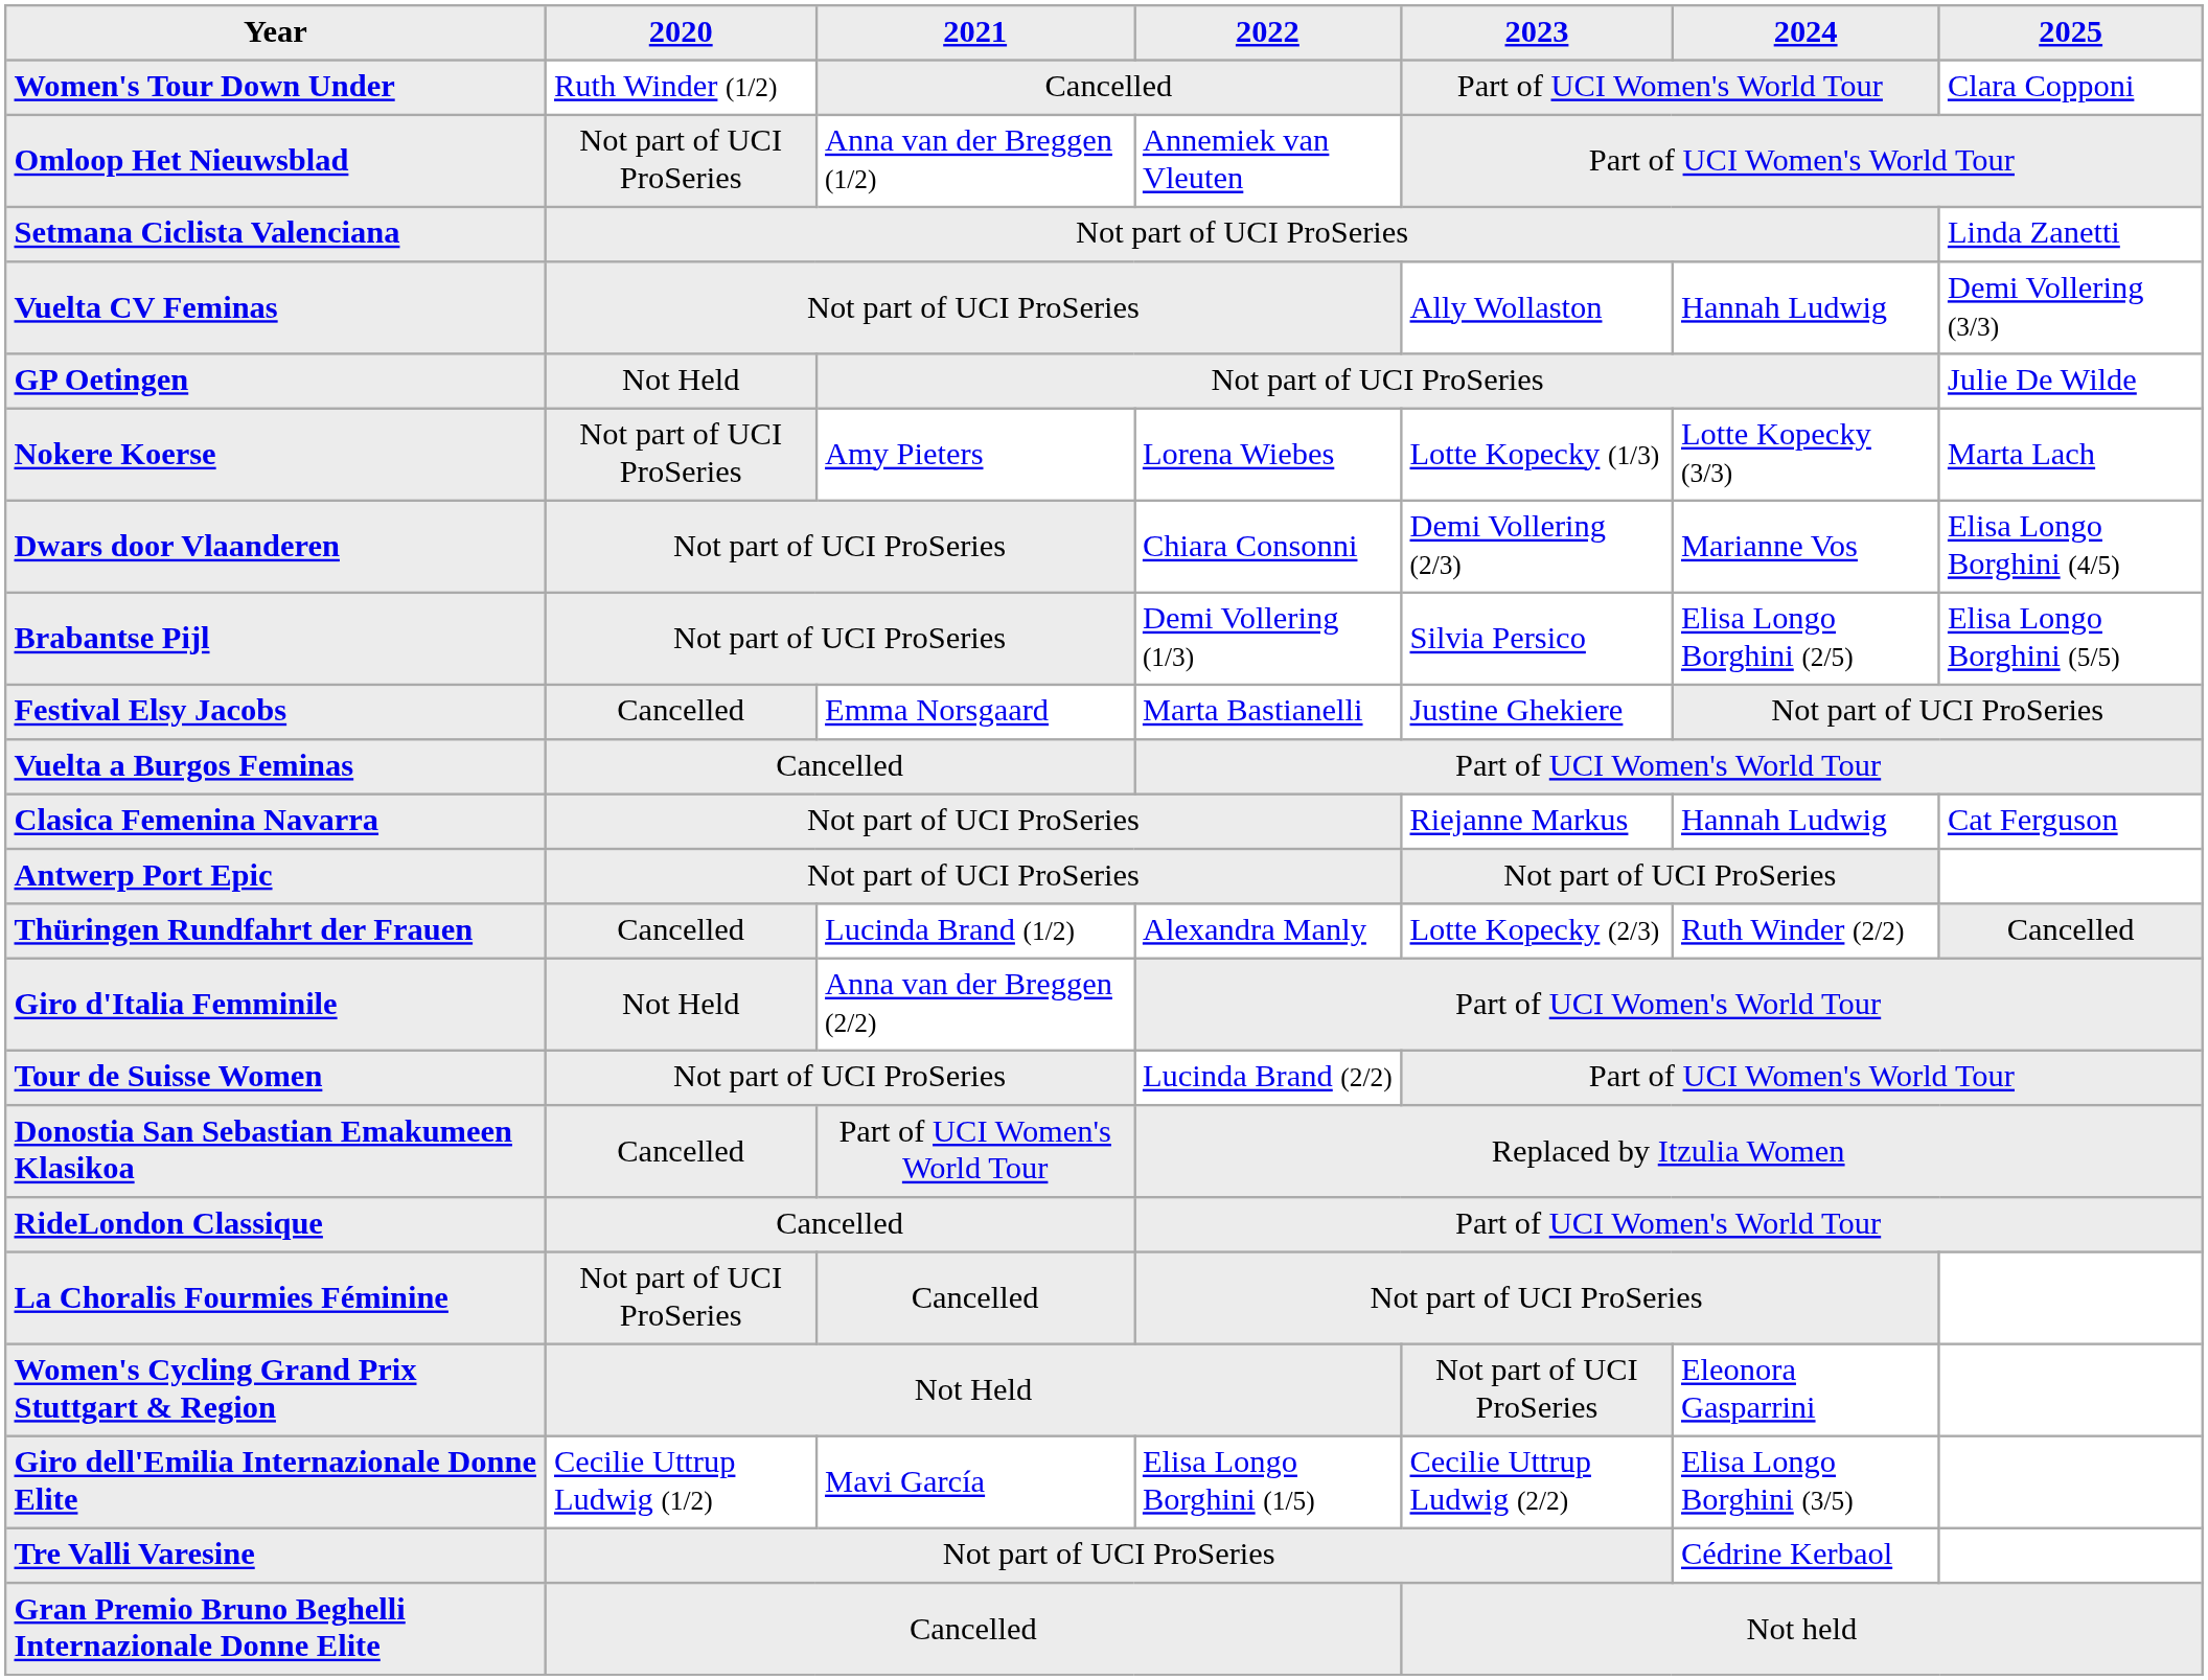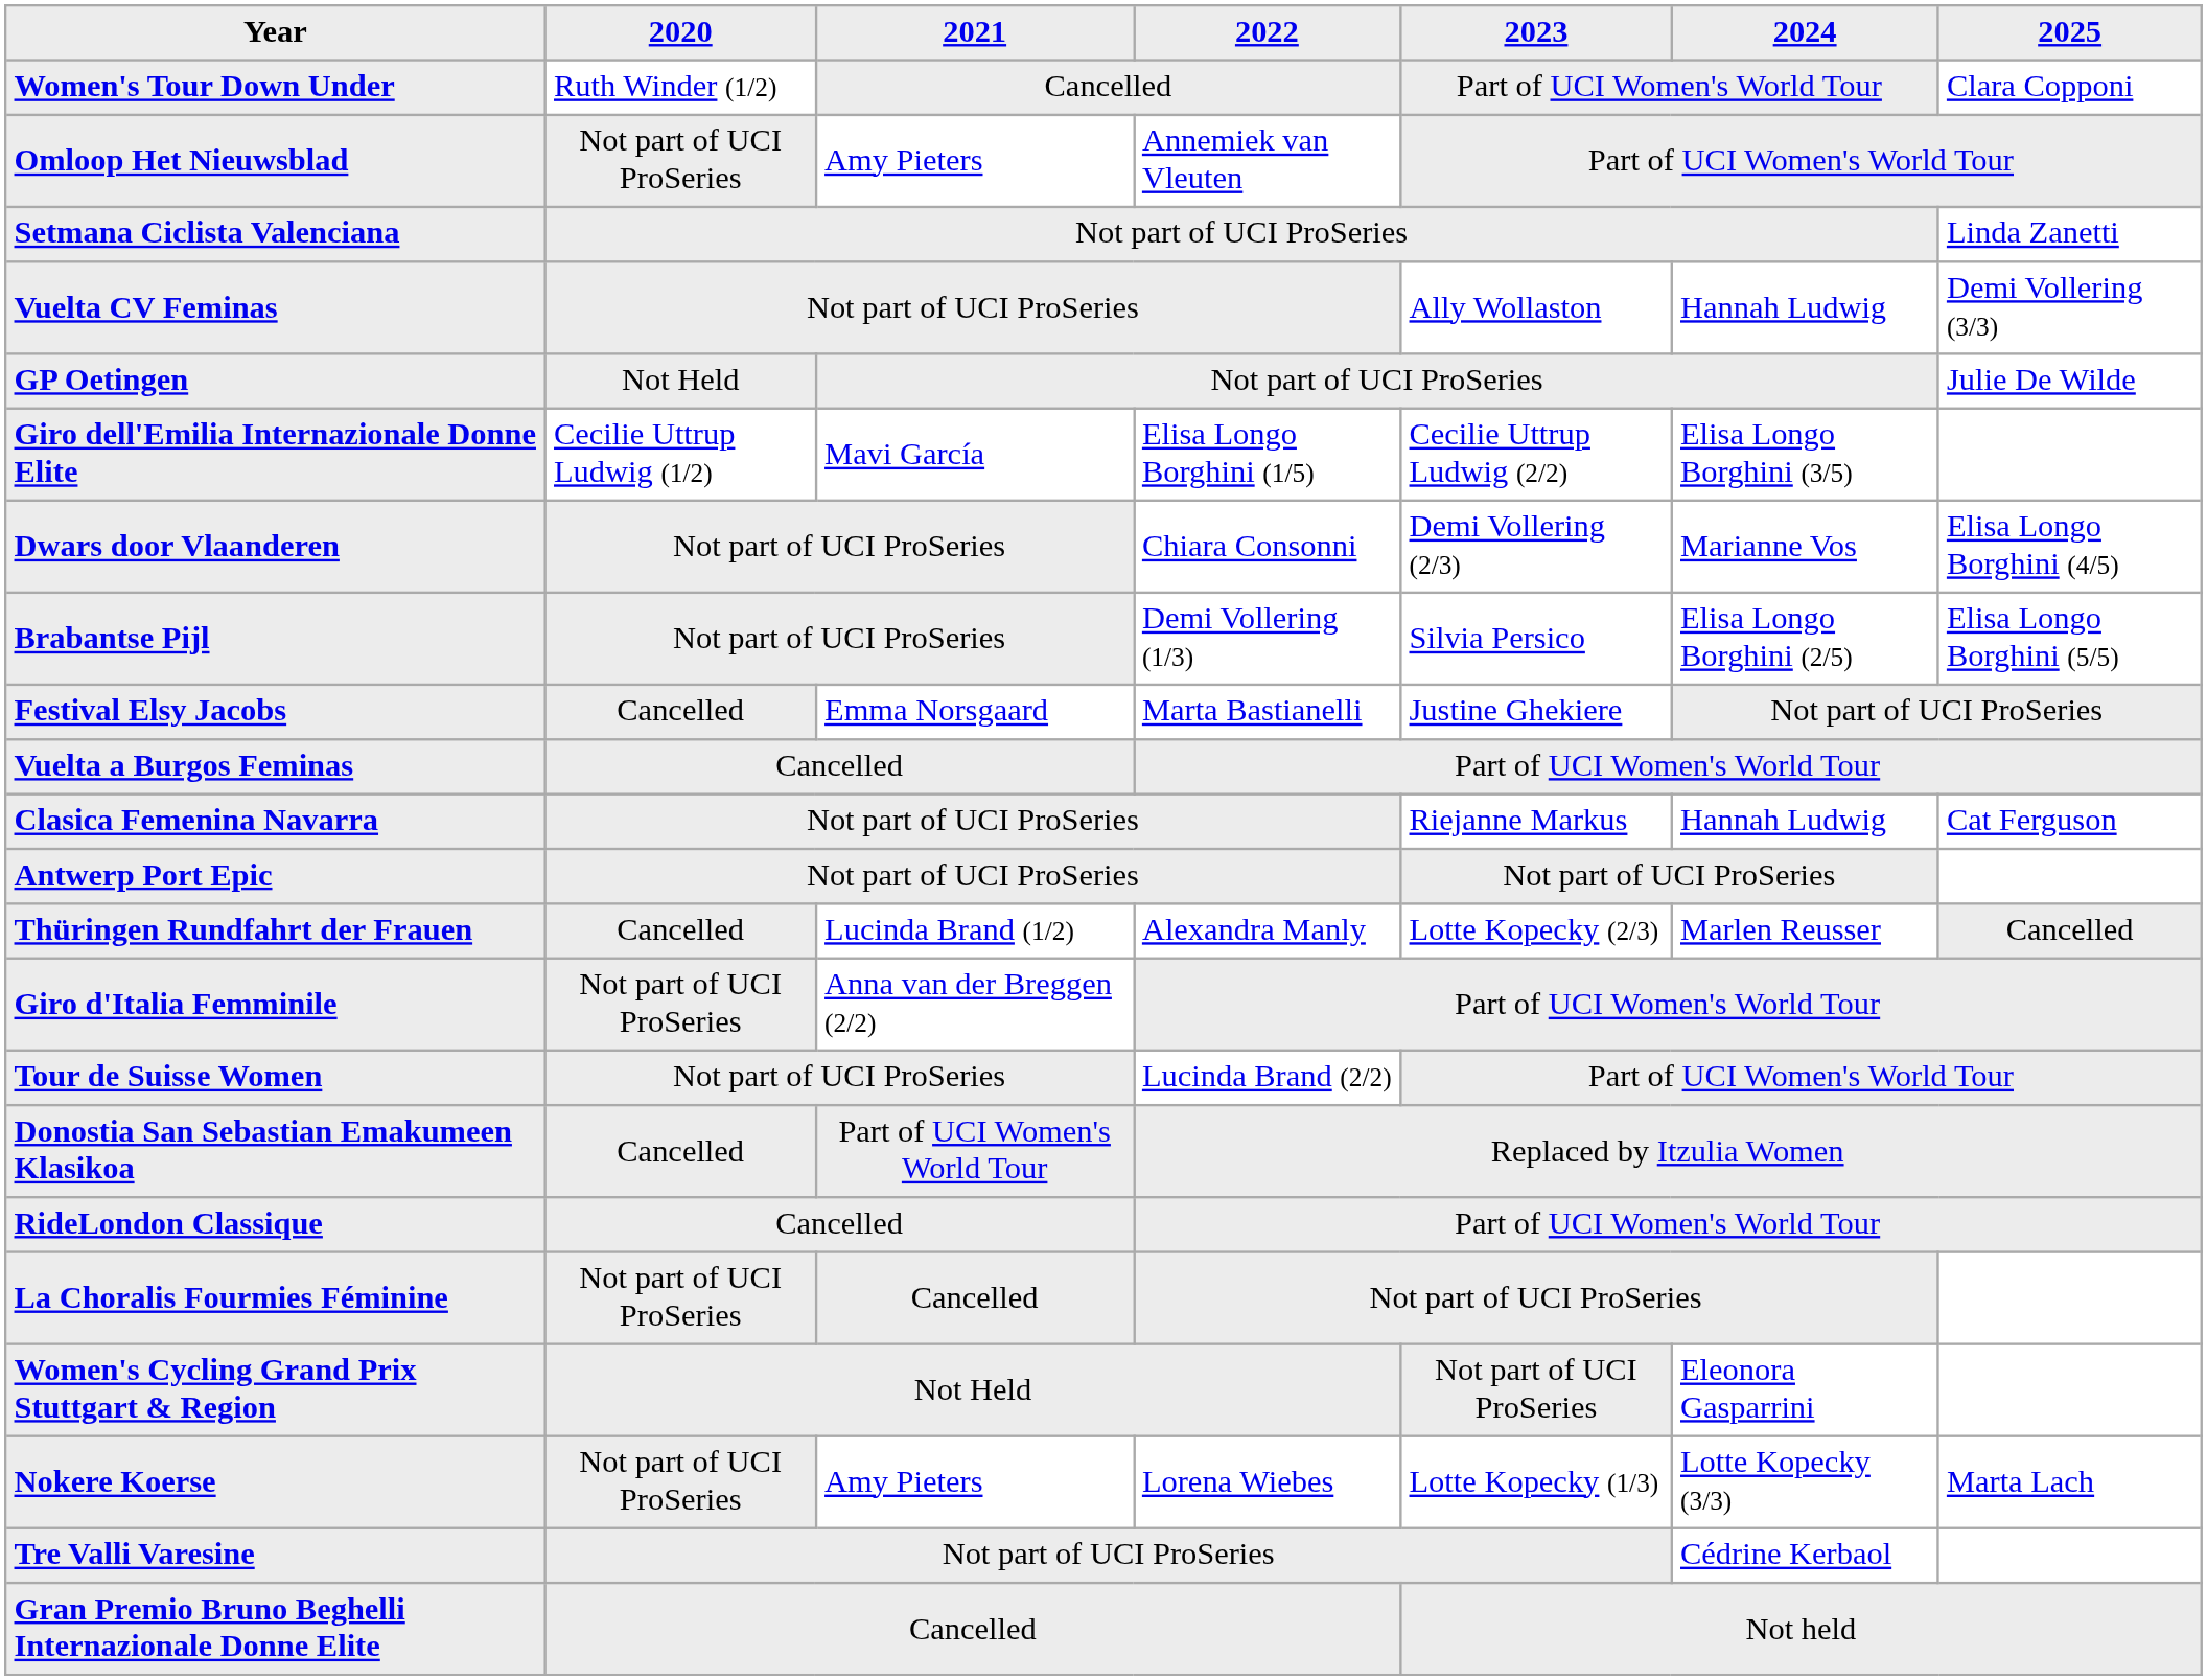 <table cellpadding="3" cellspacing="0" border="1" style="font-size: 80%; border: #aaa solid 1px; border-collapse: collapse;">
 <tr bgcolor="#ececec">
 <th>Year</th>
 <th><a href='#'>2020</a></th>
 <th><a href='#'>2021</a></th>
 <th><a href='#'>2022</a></th>
 <th><a href='#'>2023</a></th>
 <th><a href='#'>2024</a></th>
 <th><a href='#'>2025</a></th>
 </tr>
 <tr>
 <td bgcolor="#ececec" align=left> <strong><a href='#'>Women's Tour Down Under</a></strong></td>
 <td> <a href='#'>Ruth Winder</a> <small>(1/2)</small></td>
 <td bgcolor=#ececec colspan=2 align=center><span>Cancelled</span></td>
 <td bgcolor=#ececec colspan=2 align=center><span>Part of <a href='#'>UCI Women's World Tour</a></span></td>
 <td> <a href='#'>Clara Copponi</a></td>
 </tr>
 <tr>
 <td bgcolor="#ececec" align=left> <strong><a href='#'>Omloop Het Nieuwsblad</a></strong></td>
 <td bgcolor=#ececec colspan=1 align=center><span>Not part of UCI ProSeries</span></td>
-<td> <a href='#'>Anna van der Breggen</a> <small>(1/2)</small></td>
+<td> <a href='#'>Amy Pieters</a></td>
 <td> <a href='#'>Annemiek van Vleuten</a></td>
 <td bgcolor=#ececec colspan=3 align=center><span>Part of <a href='#'>UCI Women's World Tour</a></span></td>
 </tr>
 <tr>
 <td bgcolor="ececec" align=left> <strong><a href='#'>Setmana Ciclista Valenciana</a></strong></td>
 <td bgcolor=#ececec colspan=5 align=center><span>Not part of UCI ProSeries</span></td>
 <td> <a href='#'>Linda Zanetti</a></td>
 </tr>
 <tr>
 <td bgcolor="ececec" align=left> <strong><a href='#'>Vuelta CV Feminas</a></strong></td>
 <td bgcolor=#ececec colspan=3 align=center><span>Not part of UCI ProSeries</span></td>
 <td> <a href='#'>Ally Wollaston</a></td>
 <td> <a href='#'>Hannah Ludwig</a></td>
 <td> <a href='#'>Demi Vollering</a> <small>(3/3)</small></td>
 </tr>
 <tr>
 <td bgcolor="ececec" align=left> <strong><a href='#'>GP Oetingen</a></strong></td>
 <td bgcolor=#ececec colspan=1 align=center><span>Not Held</span></td>
 <td bgcolor=#ececec colspan=4 align=center><span>Not part of UCI ProSeries</span></td>
 <td> <a href='#'>Julie De Wilde</a></td>
 </tr>
 <tr>
-<td bgcolor="#ececec" align=left> <strong><a href='#'>Nokere Koerse</a></strong></td>
-<td bgcolor=#ececec colspan=1 align=center><span>Not part of UCI ProSeries</span></td>
-<td> <a href='#'>Amy Pieters</a></td>
-<td> <a href='#'>Lorena Wiebes</a></td>
-<td> <a href='#'>Lotte Kopecky</a> <small>(1/3)</small></td>
-<td> <a href='#'>Lotte Kopecky</a> <small>(3/3)</small></td>
-<td> <a href='#'>Marta Lach</a></td>
+<td bgcolor="#ececec" align=left> <strong><a href='#'>Giro dell'Emilia Internazionale Donne Elite</a></strong></td>
+<td> <a href='#'>Cecilie Uttrup Ludwig</a> <small>(1/2)</small></td>
+<td> <a href='#'>Mavi García</a></td>
+<td> <a href='#'>Elisa Longo Borghini</a> <small>(1/5)</small></td>
+<td> <a href='#'>Cecilie Uttrup Ludwig</a> <small>(2/2)</small></td>
+<td> <a href='#'>Elisa Longo Borghini</a> <small>(3/5)</small></td>
+<td></td>
 </tr>
 <tr>
 <td bgcolor="#ececec" align=left> <strong><a href='#'>Dwars door Vlaanderen</a></strong></td>
 <td bgcolor=#ececec colspan=2 align=center><span>Not part of UCI ProSeries</span></td>
 <td> <a href='#'>Chiara Consonni</a></td>
 <td> <a href='#'>Demi Vollering</a> <small>(2/3)</small></td>
 <td> <a href='#'>Marianne Vos</a></td>
 <td> <a href='#'>Elisa Longo Borghini</a> <small>(4/5)</small></td>
 </tr>
 <tr>
 <td bgcolor="#ececec" align=left> <strong><a href='#'>Brabantse Pijl</a></strong></td>
 <td bgcolor=#ececec colspan=2 align=center><span>Not part of UCI ProSeries</span></td>
 <td> <a href='#'>Demi Vollering</a> <small>(1/3)</small></td>
 <td> <a href='#'>Silvia Persico</a></td>
 <td> <a href='#'>Elisa Longo Borghini</a> <small>(2/5)</small></td>
 <td> <a href='#'>Elisa Longo Borghini</a> <small>(5/5)</small></td>
 </tr>
 <tr>
 <td bgcolor="#ececec" align=left> <strong><a href='#'>Festival Elsy Jacobs</a></strong></td>
 <td bgcolor=#ececec align=center><span>Cancelled</span></td>
 <td> <a href='#'>Emma Norsgaard</a></td>
 <td> <a href='#'>Marta Bastianelli</a></td>
 <td> <a href='#'>Justine Ghekiere</a></td>
 <td bgcolor=#ececec colspan=2 align=center><span>Not part of UCI ProSeries</span></td>
 </tr>
 <tr>
 <td bgcolor="#ececec" align=left> <strong><a href='#'>Vuelta a Burgos Feminas</a></strong></td>
 <td bgcolor=#ececec colspan=2 align=center><span>Cancelled</span></td>
 <td bgcolor=#ececec colspan=4 align=center><span>Part of <a href='#'>UCI Women's World Tour</a></span></td>
 </tr>
 <tr>
 <td bgcolor="#ececec" align=left> <strong><a href='#'>Clasica Femenina Navarra</a></strong></td>
 <td bgcolor=#ececec colspan=3 align=center><span>Not part of UCI ProSeries</span></td>
 <td> <a href='#'>Riejanne Markus</a></td>
 <td> <a href='#'>Hannah Ludwig</a></td>
 <td> <a href='#'>Cat Ferguson</a></td>
 </tr>
 <tr>
 <td bgcolor="#ececec" align=left> <strong><a href='#'>Antwerp Port Epic</a></strong></td>
 <td bgcolor=#ececec colspan=3 align=center><span>Not part of UCI ProSeries</span></td>
 <td bgcolor=#ececec colspan=2 align=center><span>Not part of UCI ProSeries</span></td>
 <td></td>
 </tr>
 <tr>
 <td bgcolor="#ececec" align=left> <strong><a href='#'>Thüringen Rundfahrt der Frauen</a></strong></td>
 <td bgcolor=#ececec align=center><span>Cancelled</span></td>
 <td> <a href='#'>Lucinda Brand</a> <small>(1/2)</small></td>
 <td> <a href='#'>Alexandra Manly</a></td>
 <td> <a href='#'>Lotte Kopecky</a> <small>(2/3)</small></td>
-<td> <a href='#'>Ruth Winder</a> <small>(2/2)</small></td>
+<td> <a href='#'>Marlen Reusser</a></td>
 <td bgcolor=#ececec align=center><span>Cancelled</span></td>
 </tr>
 <tr>
 <td bgcolor="#ececec" align=left> <strong><a href='#'>Giro d'Italia Femminile</a></strong></td>
-<td bgcolor=#ececec colspan=1 align=center><span>Not Held</span></td>
+<td bgcolor=#ececec colspan=1 align=center><span>Not part of UCI ProSeries</span></td>
 <td> <a href='#'>Anna van der Breggen</a> <small>(2/2)</small></td>
 <td bgcolor=#ececec colspan=4 align=center><span>Part of <a href='#'>UCI Women's World Tour</a></span></td>
 </tr>
 <tr>
 <td bgcolor="#ececec" align=left> <strong><a href='#'>Tour de Suisse Women</a></strong></td>
 <td bgcolor=#ececec colspan=2 align=center><span>Not part of UCI ProSeries</span></td>
 <td> <a href='#'>Lucinda Brand</a> <small>(2/2)</small></td>
 <td bgcolor=#ececec colspan=3 align=center><span>Part of <a href='#'>UCI Women's World Tour</a></span></td>
 </tr>
 <tr>
 <td bgcolor="#ececec" align=left> <strong><a href='#'>Donostia San Sebastian Emakumeen Klasikoa</a></strong></td>
 <td bgcolor=#ececec colspan=1 align=center><span>Cancelled</span></td>
 <td bgcolor=#ececec colspan=1 align=center><span>Part of <a href='#'>UCI Women's World Tour</a></span></td>
 <td bgcolor=#ececec colspan=4 align=center><span>Replaced by <a href='#'>Itzulia Women</a></span></td>
 </tr>
 <tr>
 <td bgcolor="#ececec" align=left><strong> <a href='#'>RideLondon Classique</a></strong></td>
 <td colspan="2" bgcolor="#ececec" align="center"><span>Cancelled</span></td>
 <td bgcolor="#ececec" align=center colspan="4"><span>Part of <a href='#'>UCI Women's World Tour</a></span></td>
 </tr>
 <tr>
 <td bgcolor="#ececec" align=left><strong> <a href='#'>La Choralis Fourmies Féminine</a></strong></td>
 <td bgcolor="#ececec" align=center><span>Not part of UCI ProSeries</span></td>
 <td bgcolor="#ececec" align="center"><span>Cancelled</span></td>
 <td bgcolor="#ececec" align=center colspan="3"><span>Not part of UCI ProSeries</span></td>
 <td></td>
 </tr>
 <tr>
 <td bgcolor="#ececec" align=left><strong> <a href='#'>Women's Cycling Grand Prix Stuttgart & Region</a></strong></td>
 <td bgcolor="#ececec" align="center" colspan="3"><span>Not Held</span></td>
 <td bgcolor="#ececec" align=center colspan="1"><span>Not part of UCI ProSeries</span></td>
 <td> <a href='#'>Eleonora Gasparrini</a></td>
 </tr>
 <tr>
-<td bgcolor="#ececec" align=left> <strong><a href='#'>Giro dell'Emilia Internazionale Donne Elite</a></strong></td>
-<td> <a href='#'>Cecilie Uttrup Ludwig</a> <small>(1/2)</small></td>
-<td> <a href='#'>Mavi García</a></td>
-<td> <a href='#'>Elisa Longo Borghini</a> <small>(1/5)</small></td>
-<td> <a href='#'>Cecilie Uttrup Ludwig</a> <small>(2/2)</small></td>
-<td> <a href='#'>Elisa Longo Borghini</a> <small>(3/5)</small></td>
-<td></td>
+<td bgcolor="#ececec" align=left> <strong><a href='#'>Nokere Koerse</a></strong></td>
+<td bgcolor=#ececec colspan=1 align=center><span>Not part of UCI ProSeries</span></td>
+<td> <a href='#'>Amy Pieters</a></td>
+<td> <a href='#'>Lorena Wiebes</a></td>
+<td> <a href='#'>Lotte Kopecky</a> <small>(1/3)</small></td>
+<td> <a href='#'>Lotte Kopecky</a> <small>(3/3)</small></td>
+<td> <a href='#'>Marta Lach</a></td>
 </tr>
 <tr>
 <td bgcolor="#ececec" align=left> <strong><a href='#'>Tre Valli Varesine</a></strong></td>
 <td bgcolor=#ececec colspan=4 align=center><span>Not part of UCI ProSeries</span></td>
 <td> <a href='#'>Cédrine Kerbaol</a></td>
 <td></td>
 </tr>
 <tr>
 <td bgcolor="#ececec" align=left> <strong><a href='#'>Gran Premio Bruno Beghelli Internazionale Donne Elite</a></strong></td>
 <td bgcolor=#ececec colspan=3 align=center><span>Cancelled</span></td>
 <td bgcolor=#ececec colspan=3 align=center><span>Not held</span></td>
 </tr>
 </table>
